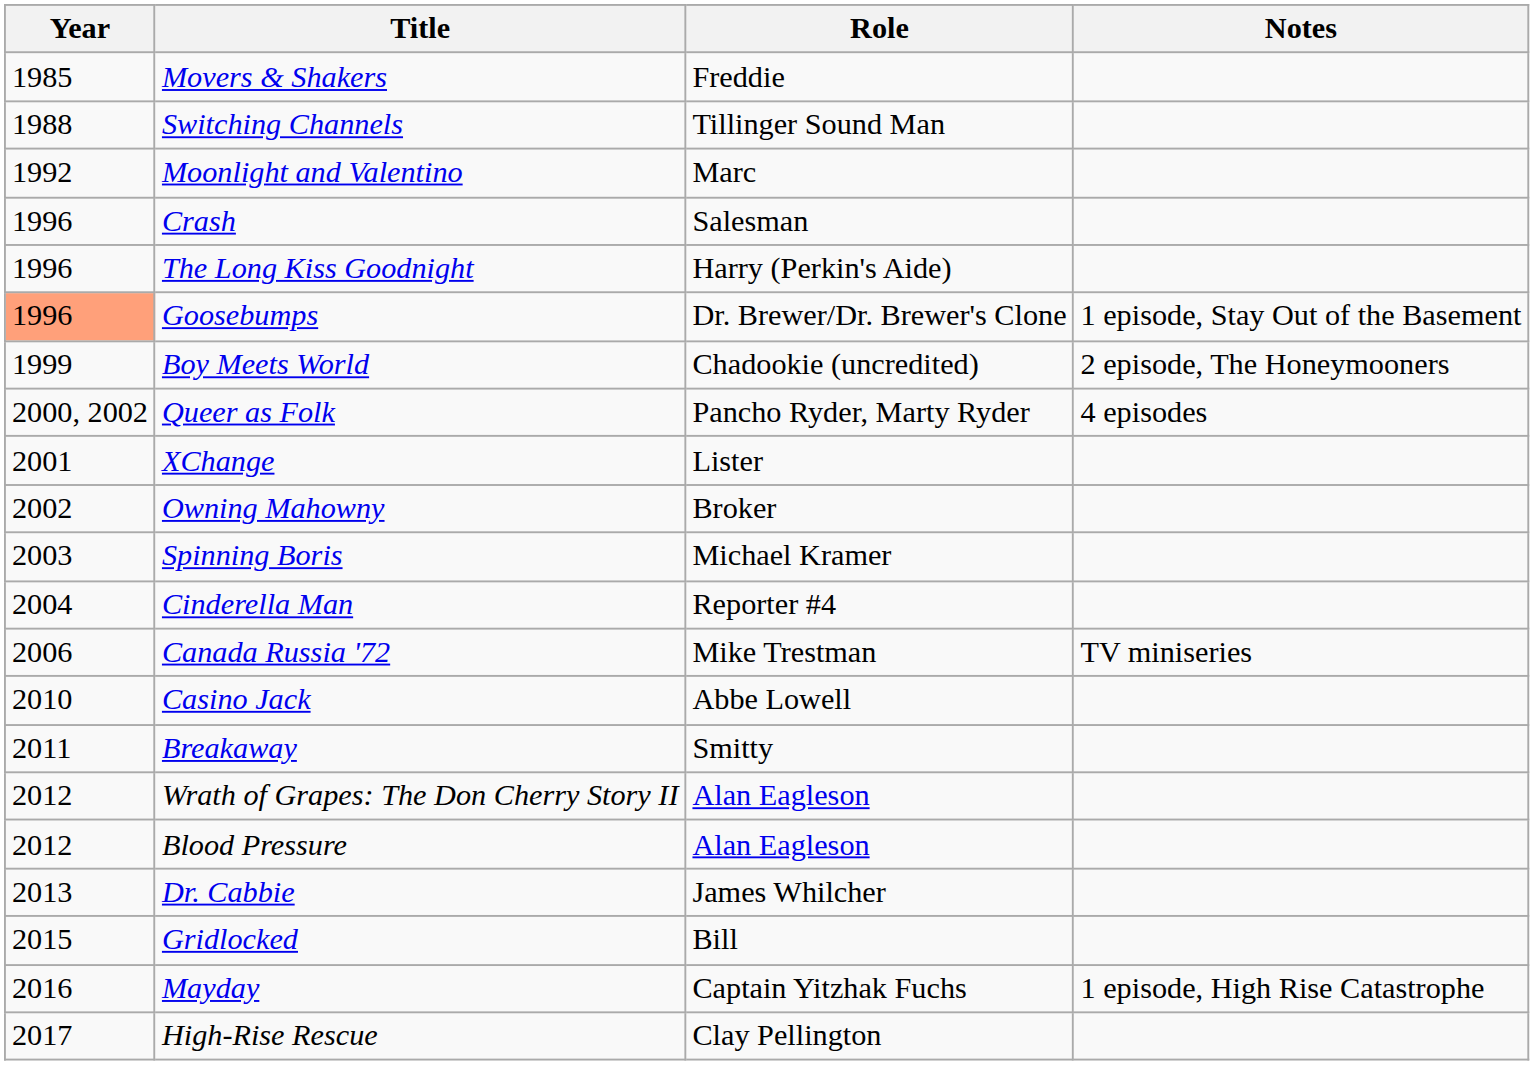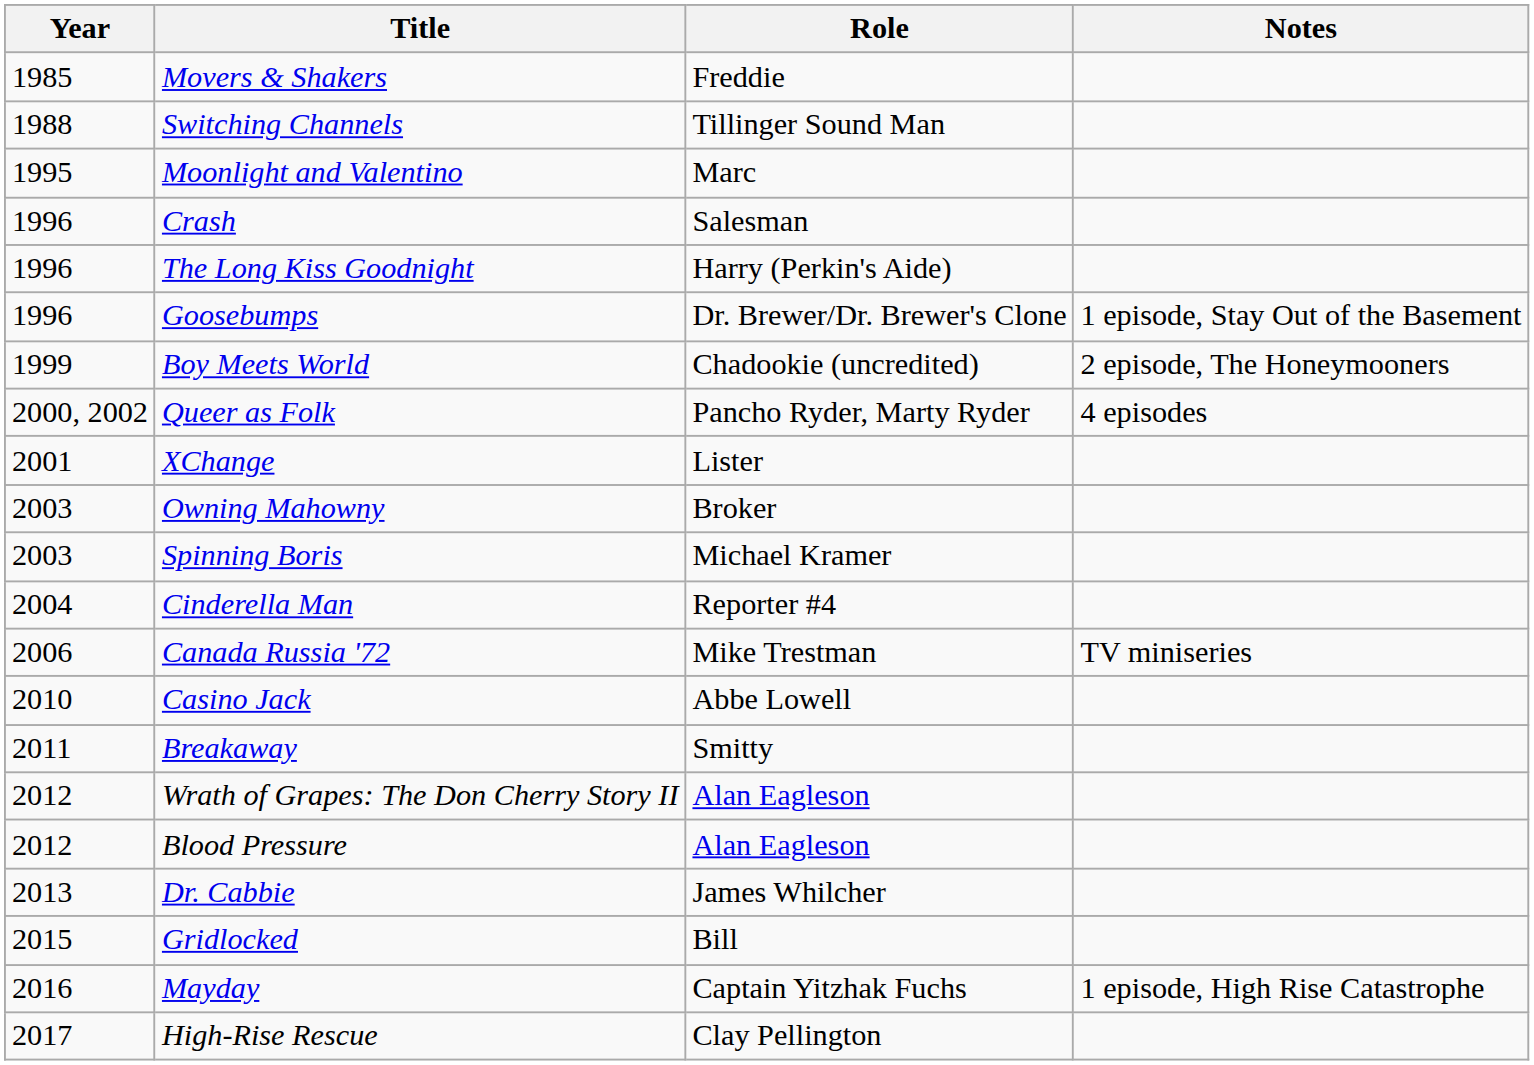 <table class="wikitable sortable">
 <tr>
 <th>Year</th>
 <th>Title</th>
 <th>Role</th>
 <th class="unsortable">Notes</th>
 </tr>
 <tr>
 <td>1985</td>
 <td><em><a href='#'>Movers & Shakers</a></em></td>
 <td>Freddie</td>
 <td></td>
 </tr>
 <tr>
 <td>1988</td>
 <td><em><a href='#'>Switching Channels</a></em></td>
 <td>Tillinger Sound Man</td>
 <td></td>
 </tr>
 <tr>
-<td>1992</td>
+<td>1995</td>
 <td><em><a href='#'>Moonlight and Valentino</a></em></td>
 <td>Marc</td>
 <td></td>
 </tr>
 <tr>
 <td>1996</td>
 <td><em><a href='#'>Crash</a></em></td>
 <td>Salesman</td>
 <td></td>
 </tr>
 <tr>
 <td>1996</td>
 <td data-sort-value="Long Kiss Goodnight, The"><em><a href='#'>The Long Kiss Goodnight</a></em></td>
 <td>Harry (Perkin's Aide)</td>
 <td></td>
 </tr>
 <tr>
-<td style="background: lightsalmon;">1996</td>
+<td>1996</td>
 <td><em><a href='#'>Goosebumps</a></em></td>
 <td>Dr. Brewer/Dr. Brewer's Clone</td>
 <td>1 episode, Stay Out of the Basement</td>
 </tr>
 <tr>
 <td>1999</td>
 <td><em><a href='#'>Boy Meets World</a></em></td>
 <td>Chadookie (uncredited)</td>
 <td>2 episode, The Honeymooners</td>
 </tr>
 <tr>
 <td>2000, 2002</td>
 <td><em><a href='#'>Queer as Folk</a></em></td>
 <td>Pancho Ryder, Marty Ryder</td>
 <td>4 episodes</td>
 </tr>
 <tr>
 <td>2001</td>
 <td><em><a href='#'>XChange</a></em></td>
 <td>Lister</td>
 <td></td>
 </tr>
 <tr>
-<td>2002</td>
+<td>2003</td>
 <td><em><a href='#'>Owning Mahowny</a></em></td>
 <td>Broker</td>
 <td></td>
 </tr>
 <tr>
 <td>2003</td>
 <td><em><a href='#'>Spinning Boris</a></em></td>
 <td>Michael Kramer</td>
 <td></td>
 </tr>
 <tr>
 <td>2004</td>
 <td><em><a href='#'>Cinderella Man</a></em></td>
 <td>Reporter #4</td>
 <td></td>
 </tr>
 <tr>
 <td>2006</td>
 <td><em><a href='#'>Canada Russia '72</a></em></td>
 <td>Mike Trestman</td>
 <td>TV miniseries</td>
 </tr>
 <tr>
 <td>2010</td>
 <td><em><a href='#'>Casino Jack</a></em></td>
 <td>Abbe Lowell</td>
 <td></td>
 </tr>
 <tr>
 <td>2011</td>
 <td><em><a href='#'>Breakaway</a></em></td>
 <td>Smitty</td>
 <td></td>
 </tr>
 <tr>
 <td>2012</td>
 <td><em>Wrath of Grapes: The Don Cherry Story II</em></td>
 <td><a href='#'>Alan Eagleson</a></td>
 <td></td>
 </tr>
 <tr>
 <td>2012</td>
 <td><em>Blood Pressure</em></td>
 <td><a href='#'>Alan Eagleson</a></td>
 <td></td>
 </tr>
 <tr>
 <td>2013</td>
 <td><em><a href='#'>Dr. Cabbie</a></em></td>
 <td>James Whilcher</td>
 <td></td>
 </tr>
 <tr>
 <td>2015</td>
 <td><em><a href='#'>Gridlocked</a></em></td>
 <td>Bill</td>
 <td></td>
 </tr>
 <tr>
 <td>2016</td>
 <td><em><a href='#'>Mayday</a></em></td>
 <td>Captain Yitzhak Fuchs</td>
 <td>1 episode, High Rise Catastrophe</td>
 </tr>
 <tr>
 <td>2017</td>
 <td><em>High-Rise Rescue</em></td>
 <td>Clay Pellington</td>
 <td></td>
 </tr>
 </table>
